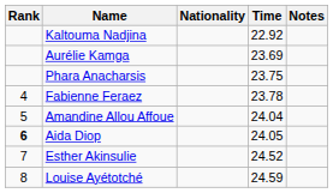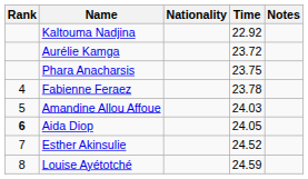 <table class="wikitable sortable" style="text-align:center;font-size:95%">
 <tr>
 <th>Rank</th>
 <th>Name</th>
 <th>Nationality</th>
 <th>Time</th>
 <th>Notes</th>
 </tr>
 <tr>
 <td></td>
 <td align=left><a href='#'>Kaltouma Nadjina</a></td>
 <td align=left></td>
 <td>22.92</td>
 <td></td>
 </tr>
 <tr>
 <td></td>
 <td align=left><a href='#'>Aurélie Kamga</a></td>
 <td align=left></td>
-<td>23.69</td>
+<td>23.72</td>
 <td></td>
 </tr>
 <tr>
 <td></td>
 <td align=left><a href='#'>Phara Anacharsis</a></td>
 <td align=left></td>
 <td>23.75</td>
 <td></td>
 </tr>
 <tr>
 <td>4</td>
 <td align=left><a href='#'>Fabienne Feraez</a></td>
 <td align=left></td>
 <td>23.78</td>
 <td></td>
 </tr>
 <tr>
 <td>5</td>
 <td align=left><a href='#'>Amandine Allou Affoue</a></td>
 <td align=left></td>
-<td>24.04</td>
+<td>24.03</td>
 <td></td>
 </tr>
 <tr>
 <td><strong>6</strong></td>
 <td align=left><a href='#'>Aida Diop</a></td>
 <td align=left></td>
 <td>24.05</td>
 <td></td>
 </tr>
 <tr>
 <td>7</td>
 <td align=left><a href='#'>Esther Akinsulie</a></td>
 <td align=left></td>
 <td>24.52</td>
 <td></td>
 </tr>
 <tr>
 <td>8</td>
 <td align=left><a href='#'>Louise Ayétotché</a></td>
 <td align=left></td>
 <td>24.59</td>
 <td></td>
 </tr>
 </table>
